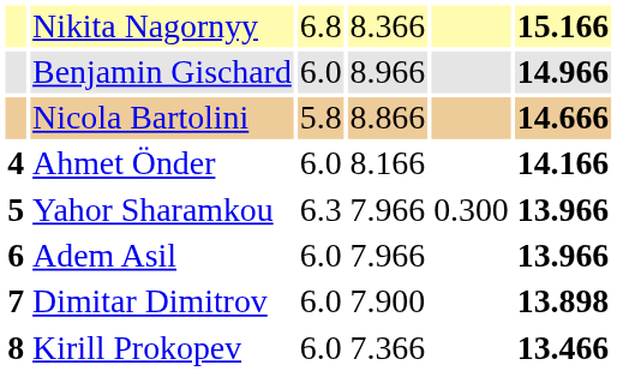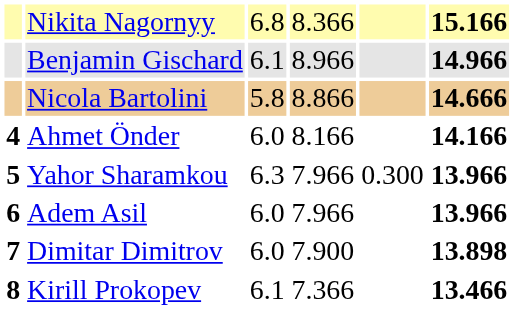 <table>
 <tr style="background:#fffcaf;">
 <th scope=row style="text-align:center"></th>
 <td style="text-align:left;"> <a href='#'>Nikita Nagornyy</a></td>
 <td>6.8</td>
 <td>8.366</td>
 <td></td>
 <td><strong>15.166</strong></td>
 </tr>
 <tr style="background:#e5e5e5;">
 <th scope=row style="text-align:center"></th>
 <td style="text-align:left;"> <a href='#'>Benjamin Gischard</a></td>
-<td>6.0</td>
+<td>6.1</td>
 <td>8.966</td>
 <td></td>
 <td><strong>14.966</strong></td>
 </tr>
 <tr style="background:#ec9;">
 <th scope=row style="text-align:center"></th>
 <td style="text-align:left;"> <a href='#'>Nicola Bartolini</a></td>
 <td>5.8</td>
 <td>8.866</td>
 <td></td>
 <td><strong>14.666</strong></td>
 </tr>
 <tr>
 <th scope=row style="text-align:center"><strong>4</strong></th>
 <td style="text-align:left;"> <a href='#'>Ahmet Önder</a></td>
 <td>6.0</td>
 <td>8.166</td>
 <td></td>
 <td><strong>14.166</strong></td>
 </tr>
 <tr>
 <th scope=row style="text-align:center"><strong>5</strong></th>
 <td style="text-align:left;"> <a href='#'>Yahor Sharamkou</a></td>
 <td>6.3</td>
 <td>7.966</td>
 <td>0.300</td>
 <td><strong>13.966</strong></td>
 </tr>
 <tr>
 <th scope=row style="text-align:center"><strong>6</strong></th>
 <td style="text-align:left;"> <a href='#'>Adem Asil</a></td>
 <td>6.0</td>
 <td>7.966</td>
 <td></td>
 <td><strong>13.966</strong></td>
 </tr>
 <tr>
 <th scope=row style="text-align:center"><strong>7</strong></th>
 <td style="text-align:left;"> <a href='#'>Dimitar Dimitrov</a></td>
 <td>6.0</td>
 <td>7.900</td>
 <td></td>
 <td><strong>13.898</strong></td>
 </tr>
 <tr>
 <th scope=row style="text-align:center"><strong>8</strong></th>
 <td style="text-align:left;"> <a href='#'>Kirill Prokopev</a></td>
-<td>6.0</td>
+<td>6.1</td>
 <td>7.366</td>
 <td></td>
 <td><strong>13.466</strong></td>
 </tr>
 </table>
